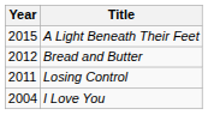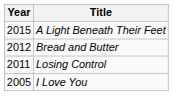 <table class="wikitable">
 <tr>
 <th>Year</th>
 <th>Title</th>
 </tr>
 <tr>
 <td>2015</td>
 <td><em>A Light Beneath Their Feet</em></td>
 </tr>
 <tr>
 <td>2012</td>
 <td><em>Bread and Butter</em></td>
 </tr>
 <tr>
 <td>2011</td>
 <td><em>Losing Control</em></td>
 </tr>
 <tr>
-<td>2004</td>
+<td>2005</td>
 <td><em>I Love You</em></td>
 </tr>
 </table>
